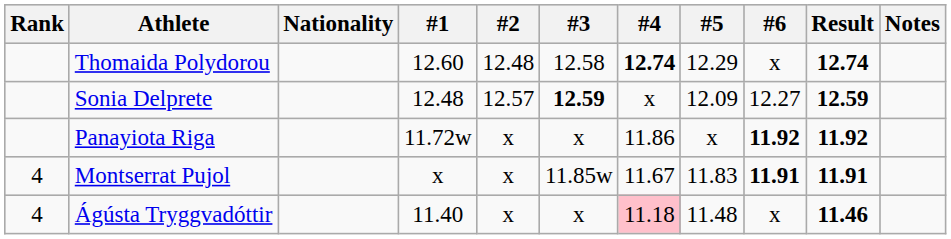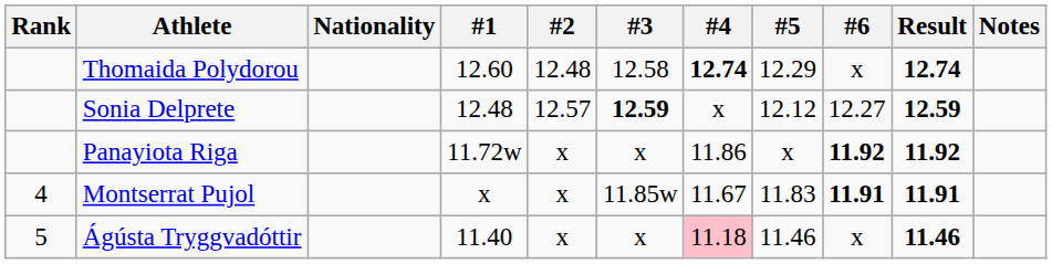 <table class="wikitable sortable" style="text-align:center;font-size:90%">
 <tr>
 <th>Rank</th>
 <th>Athlete</th>
 <th>Nationality</th>
 <th>#1</th>
 <th>#2</th>
 <th>#3</th>
 <th>#4</th>
 <th>#5</th>
 <th>#6</th>
 <th>Result</th>
 <th>Notes</th>
 </tr>
 <tr>
 <td></td>
 <td align="left"><a href='#'>Thomaida Polydorou</a></td>
 <td align=left></td>
 <td>12.60</td>
 <td>12.48</td>
 <td>12.58</td>
 <td><strong>12.74</strong></td>
 <td>12.29</td>
 <td>x</td>
 <td><strong>12.74</strong></td>
 <td></td>
 </tr>
 <tr>
 <td></td>
 <td align="left"><a href='#'>Sonia Delprete</a></td>
 <td align=left></td>
 <td>12.48</td>
 <td>12.57</td>
 <td><strong>12.59</strong></td>
 <td>x</td>
-<td>12.09</td>
+<td>12.12</td>
 <td>12.27</td>
 <td><strong>12.59</strong></td>
 <td></td>
 </tr>
 <tr>
 <td></td>
 <td align="left"><a href='#'>Panayiota Riga</a></td>
 <td align=left></td>
 <td>11.72w</td>
 <td>x</td>
 <td>x</td>
 <td>11.86</td>
 <td>x</td>
 <td><strong>11.92</strong></td>
 <td><strong>11.92</strong></td>
 <td></td>
 </tr>
 <tr>
 <td>4</td>
 <td align="left"><a href='#'>Montserrat Pujol</a></td>
 <td align=left></td>
 <td>x</td>
 <td>x</td>
 <td>11.85w</td>
 <td>11.67</td>
 <td>11.83</td>
 <td><strong>11.91</strong></td>
 <td><strong>11.91</strong></td>
 <td></td>
 </tr>
 <tr>
-<td>4</td>
+<td>5</td>
 <td align="left"><a href='#'>Ágústa Tryggvadóttir</a></td>
 <td align=left></td>
 <td>11.40</td>
 <td>x</td>
 <td>x</td>
 <td style="background: pink;">11.18</td>
-<td>11.48</td>
+<td>11.46</td>
 <td>x</td>
 <td><strong>11.46</strong></td>
 <td></td>
 </tr>
 </table>
